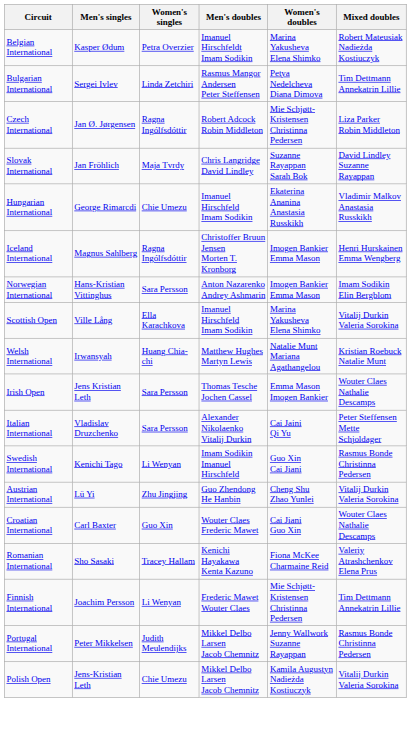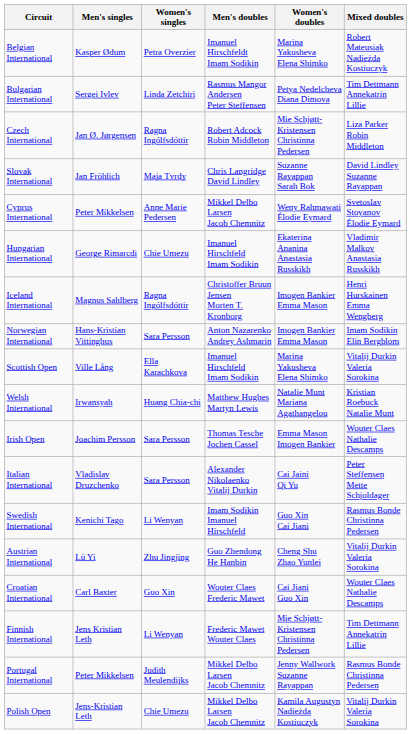 <table class=wikitable style="font-size:85%">
 <tr>
 <th>Circuit</th>
 <th>Men's singles</th>
 <th>Women's singles</th>
 <th>Men's doubles</th>
 <th>Women's doubles</th>
 <th>Mixed doubles</th>
 </tr>
 <tr>
 <td><a href='#'>Belgian International</a></td>
 <td> <a href='#'>Kasper Ødum</a></td>
 <td> <a href='#'>Petra Overzier</a></td>
 <td> <a href='#'>Imanuel Hirschfeldt</a><br> <a href='#'>Imam Sodikin</a></td>
 <td> <a href='#'>Marina Yakusheva</a><br> <a href='#'>Elena Shimko</a></td>
 <td> <a href='#'>Robert Mateusiak</a> <br>  <a href='#'>Nadieżda Kostiuczyk</a></td>
 </tr>
 <tr>
 <td><a href='#'>Bulgarian International</a></td>
 <td> <a href='#'>Sergei Ivlev</a></td>
 <td> <a href='#'>Linda Zetchiri</a></td>
 <td> <a href='#'>Rasmus Mangor Andersen</a><br> <a href='#'>Peter Steffensen</a></td>
 <td> <a href='#'>Petya Nedelcheva</a><br> <a href='#'>Diana Dimova</a></td>
 <td> <a href='#'>Tim Dettmann</a><br> <a href='#'>Annekatrin Lillie</a></td>
 </tr>
 <tr>
 <td><a href='#'>Czech International</a></td>
 <td> <a href='#'>Jan Ø. Jørgensen</a></td>
 <td> <a href='#'>Ragna Ingólfsdóttir</a></td>
 <td> <a href='#'>Robert Adcock</a><br> <a href='#'>Robin Middleton</a></td>
 <td> <a href='#'>Mie Schjøtt-Kristensen</a><br> <a href='#'>Christinna Pedersen</a></td>
 <td> <a href='#'>Liza Parker</a><br> <a href='#'>Robin Middleton</a></td>
 </tr>
 <tr>
 <td><a href='#'>Slovak International</a></td>
 <td> <a href='#'>Jan Fröhlich</a></td>
 <td> <a href='#'>Maja Tvrdy</a></td>
 <td> <a href='#'>Chris Langridge</a><br> <a href='#'>David Lindley</a></td>
 <td> <a href='#'>Suzanne Rayappan</a><br> <a href='#'>Sarah Bok</a></td>
 <td> <a href='#'>David Lindley</a><br> <a href='#'>Suzanne Rayappan</a></td>
+</tr>
+<tr>
+<td><a href='#'>Cyprus International</a></td>
+<td> <a href='#'>Peter Mikkelsen</a></td>
+<td> <a href='#'>Anne Marie Pedersen</a></td>
+<td> <a href='#'>Mikkel Delbo Larsen</a><br> <a href='#'>Jacob Chemnitz</a></td>
+<td> <a href='#'>Weny Rahmawati</a><br> <a href='#'>Élodie Eymard</a></td>
+<td> <a href='#'>Svetoslav Stoyanov</a><br> <a href='#'>Élodie Eymard</a></td>
 </tr>
 <tr>
 <td><a href='#'>Hungarian International</a></td>
 <td> <a href='#'>George Rimarcdi</a></td>
 <td> <a href='#'>Chie Umezu</a></td>
 <td> <a href='#'>Imanuel Hirschfeld</a><br> <a href='#'>Imam Sodikin</a></td>
 <td> <a href='#'>Ekaterina Ananina</a><br> <a href='#'>Anastasia Russkikh</a></td>
 <td> <a href='#'>Vladimir Malkov</a><br> <a href='#'>Anastasia Russkikh</a></td>
 </tr>
 <tr>
 <td><a href='#'>Iceland International</a></td>
 <td> <a href='#'>Magnus Sahlberg</a></td>
 <td> <a href='#'>Ragna Ingólfsdóttir</a></td>
 <td> <a href='#'>Christoffer Bruun Jensen</a><br> <a href='#'>Morten T. Kronborg</a></td>
 <td> <a href='#'>Imogen Bankier</a><br> <a href='#'>Emma Mason</a></td>
 <td> <a href='#'>Henri Hurskainen</a><br> <a href='#'>Emma Wengberg</a></td>
 </tr>
 <tr>
 <td><a href='#'>Norwegian International</a></td>
 <td> <a href='#'>Hans-Kristian Vittinghus</a></td>
 <td> <a href='#'>Sara Persson</a></td>
 <td> <a href='#'>Anton Nazarenko</a><br> <a href='#'>Andrey Ashmarin</a></td>
 <td> <a href='#'>Imogen Bankier</a><br> <a href='#'>Emma Mason</a></td>
 <td> <a href='#'>Imam Sodikin</a><br> <a href='#'>Elin Bergblom</a></td>
 </tr>
 <tr>
 <td><a href='#'>Scottish Open</a></td>
 <td> <a href='#'>Ville Lång</a></td>
 <td> <a href='#'>Ella Karachkova</a></td>
 <td> <a href='#'>Imanuel Hirschfeld</a><br> <a href='#'>Imam Sodikin</a></td>
 <td> <a href='#'>Marina Yakusheva</a><br> <a href='#'>Elena Shimko</a></td>
 <td> <a href='#'>Vitalij Durkin</a><br> <a href='#'>Valeria Sorokina</a></td>
 </tr>
 <tr>
 <td><a href='#'>Welsh International</a></td>
 <td> <a href='#'>Irwansyah</a></td>
 <td> <a href='#'>Huang Chia-chi</a></td>
 <td> <a href='#'>Matthew Hughes</a><br> <a href='#'>Martyn Lewis</a></td>
 <td> <a href='#'>Natalie Munt</a><br> <a href='#'>Mariana Agathangelou</a></td>
 <td> <a href='#'>Kristian Roebuck</a><br> <a href='#'>Natalie Munt</a></td>
 </tr>
 <tr>
 <td><a href='#'>Irish Open</a></td>
-<td> <a href='#'>Jens Kristian Leth</a></td>
+<td> <a href='#'>Joachim Persson</a></td>
 <td> <a href='#'>Sara Persson</a></td>
 <td> <a href='#'>Thomas Tesche</a> <br>  <a href='#'>Jochen Cassel</a></td>
 <td> <a href='#'>Emma Mason</a> <br>  <a href='#'>Imogen Bankier</a></td>
 <td> <a href='#'>Wouter Claes</a> <br>  <a href='#'>Nathalie Descamps</a></td>
 </tr>
 <tr>
 <td><a href='#'>Italian International</a></td>
 <td> <a href='#'>Vladislav Druzchenko</a></td>
 <td> <a href='#'>Sara Persson</a></td>
 <td> <a href='#'>Alexander Nikolaenko</a><br> <a href='#'>Vitalij Durkin</a></td>
 <td> <a href='#'>Cai Jaini</a><br> <a href='#'>Qi Yu</a></td>
 <td> <a href='#'>Peter Steffensen</a><br> <a href='#'>Mette Schjoldager</a></td>
 </tr>
 <tr>
 <td><a href='#'>Swedish International</a></td>
 <td> <a href='#'>Kenichi Tago</a></td>
 <td> <a href='#'>Li Wenyan</a></td>
 <td> <a href='#'>Imam Sodikin</a><br> <a href='#'>Imanuel Hirschfeld</a></td>
 <td> <a href='#'>Guo Xin</a><br> <a href='#'>Cai Jiani</a></td>
 <td> <a href='#'>Rasmus Bonde</a><br> <a href='#'>Christinna Pedersen</a></td>
 </tr>
 <tr>
 <td><a href='#'>Austrian International</a></td>
 <td> <a href='#'>Lü Yi</a></td>
 <td> <a href='#'>Zhu Jingjing</a></td>
 <td> <a href='#'>Guo Zhendong</a><br> <a href='#'>He Hanbin</a></td>
 <td> <a href='#'>Cheng Shu</a><br> <a href='#'>Zhao Yunlei</a></td>
 <td> <a href='#'>Vitalij Durkin</a><br> <a href='#'>Valeria Sorokina</a></td>
 </tr>
 <tr>
 <td><a href='#'>Croatian International</a></td>
 <td> <a href='#'>Carl Baxter</a></td>
 <td> <a href='#'>Guo Xin</a></td>
 <td> <a href='#'>Wouter Claes</a><br> <a href='#'>Frederic Mawet</a></td>
 <td> <a href='#'>Cai Jiani</a><br> <a href='#'>Guo Xin</a></td>
 <td> <a href='#'>Wouter Claes</a><br> <a href='#'>Nathalie Descamps</a></td>
 </tr>
 <tr>
-<td><a href='#'>Romanian International</a></td>
-<td> <a href='#'>Sho Sasaki</a></td>
-<td> <a href='#'>Tracey Hallam</a></td>
-<td> <a href='#'>Kenichi Hayakawa</a><br> <a href='#'>Kenta Kazuno</a></td>
-<td> <a href='#'>Fiona McKee</a><br> <a href='#'>Charmaine Reid</a></td>
-<td> <a href='#'>Valeriy Atrashchenkov</a><br> <a href='#'>Elena Prus</a></td>
-</tr>
-<tr>
 <td><a href='#'>Finnish International</a></td>
-<td> <a href='#'>Joachim Persson</a></td>
+<td> <a href='#'>Jens Kristian Leth</a></td>
 <td> <a href='#'>Li Wenyan</a></td>
 <td> <a href='#'>Frederic Mawet</a><br> <a href='#'>Wouter Claes</a></td>
 <td> <a href='#'>Mie Schjøtt-Kristensen</a><br> <a href='#'>Christinna Pedersen</a></td>
 <td> <a href='#'>Tim Dettmann</a><br> <a href='#'>Annekatrin Lillie</a></td>
 </tr>
 <tr>
 <td><a href='#'>Portugal International</a></td>
 <td> <a href='#'>Peter Mikkelsen</a></td>
 <td> <a href='#'>Judith Meulendijks</a></td>
 <td> <a href='#'>Mikkel Delbo Larsen</a><br> <a href='#'>Jacob Chemnitz</a></td>
 <td> <a href='#'>Jenny Wallwork</a><br> <a href='#'>Suzanne Rayappan</a></td>
 <td> <a href='#'>Rasmus Bonde</a><br> <a href='#'>Christinna Pedersen</a></td>
 </tr>
 <tr>
 <td><a href='#'>Polish Open</a></td>
 <td> <a href='#'>Jens-Kristian Leth</a></td>
 <td> <a href='#'>Chie Umezu</a></td>
 <td> <a href='#'>Mikkel Delbo Larsen</a> <br>  <a href='#'>Jacob Chemnitz</a></td>
 <td> <a href='#'>Kamila Augustyn</a> <br>  <a href='#'>Nadieżda Kostiuczyk</a></td>
 <td> <a href='#'>Vitalij Durkin</a><br> <a href='#'>Valeria Sorokina</a></td>
 </tr>
 </table>
